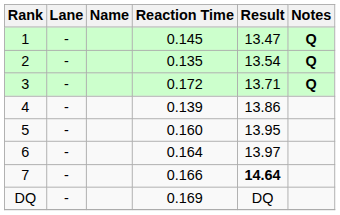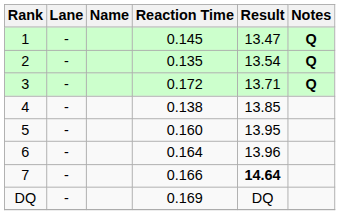 <table class="wikitable" style="text-align:center">
 <tr>
 <th>Rank</th>
 <th>Lane</th>
 <th>Name</th>
 <th>Reaction Time</th>
 <th>Result</th>
 <th>Notes</th>
 </tr>
 <tr bgcolor=ccffcc>
 <td>1</td>
 <td>-</td>
 <td align="left"></td>
 <td>0.145</td>
 <td>13.47</td>
 <td><strong>Q</strong></td>
 </tr>
 <tr bgcolor=ccffcc>
 <td>2</td>
 <td>-</td>
 <td align="left"></td>
 <td>0.135</td>
 <td>13.54</td>
 <td><strong>Q</strong></td>
 </tr>
 <tr bgcolor=ccffcc>
 <td>3</td>
 <td>-</td>
 <td align="left"></td>
 <td>0.172</td>
 <td>13.71</td>
 <td><strong>Q</strong></td>
 </tr>
 <tr>
 <td>4</td>
 <td>-</td>
 <td align="left"></td>
-<td>0.139</td>
-<td>13.86</td>
+<td>0.138</td>
+<td>13.85</td>
 <td></td>
 </tr>
 <tr>
 <td>5</td>
 <td>-</td>
 <td align="left"></td>
 <td>0.160</td>
 <td>13.95</td>
 <td></td>
 </tr>
 <tr>
 <td>6</td>
 <td>-</td>
 <td align="left"></td>
 <td>0.164</td>
-<td>13.97</td>
+<td>13.96</td>
 <td></td>
 </tr>
 <tr>
 <td>7</td>
 <td>-</td>
 <td align="left"></td>
 <td>0.166</td>
 <td><strong>14.64</strong></td>
 <td></td>
 </tr>
 <tr>
 <td>DQ</td>
 <td>-</td>
 <td align="left"></td>
 <td>0.169</td>
 <td>DQ</td>
 <td></td>
 </tr>
 <tr>
 </tr>
 </table>
